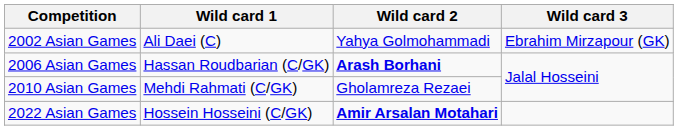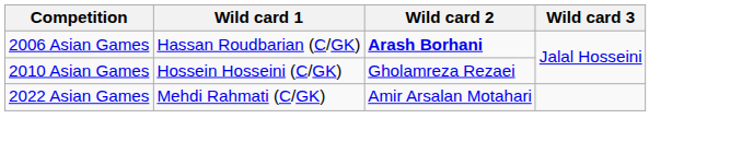 <table class="wikitable">
 <tr>
 <th>Competition</th>
 <th>Wild card 1</th>
 <th>Wild card 2</th>
 <th>Wild card 3</th>
-</tr>
-<tr>
-<td><a href='#'>2002 Asian Games</a></td>
-<td><a href='#'>Ali Daei</a> (<a href='#'>C</a>)</td>
-<td><a href='#'>Yahya Golmohammadi</a></td>
-<td><a href='#'>Ebrahim Mirzapour</a> (<a href='#'>GK</a>)</td>
 </tr>
 <tr>
 <td><a href='#'>2006 Asian Games</a></td>
 <td><a href='#'>Hassan Roudbarian</a> (<a href='#'>C</a>/<a href='#'>GK</a>)</td>
 <td><strong><a href='#'>Arash Borhani</a></strong></td>
 <td rowspan=2><a href='#'>Jalal Hosseini</a></td>
 </tr>
 <tr>
 <td><a href='#'>2010 Asian Games</a></td>
-<td><a href='#'>Mehdi Rahmati</a> (<a href='#'>C</a>/<a href='#'>GK</a>)</td>
+<td><a href='#'>Hossein Hosseini</a> (<a href='#'>C</a>/<a href='#'>GK</a>)</td>
 <td><a href='#'>Gholamreza Rezaei</a></td>
 </tr>
 <tr>
 <td><a href='#'>2022 Asian Games</a></td>
-<td><a href='#'>Hossein Hosseini</a> (<a href='#'>C</a>/<a href='#'>GK</a>)</td>
-<td><strong><a href='#'>Amir Arsalan Motahari</a></strong></td>
+<td><a href='#'>Mehdi Rahmati</a> (<a href='#'>C</a>/<a href='#'>GK</a>)</td>
+<td><a href='#'>Amir Arsalan Motahari</a></td>
 </tr>
 </table>
